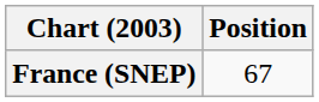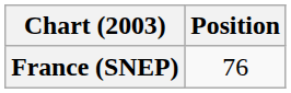 <table class="wikitable plainrowheaders" style="text-align:center">
 <tr>
 <th>Chart (2003)</th>
 <th>Position</th>
 </tr>
 <tr>
 <th scope="row">France (SNEP)</th>
-<td>67</td>
+<td>76</td>
 </tr>
 </table>
